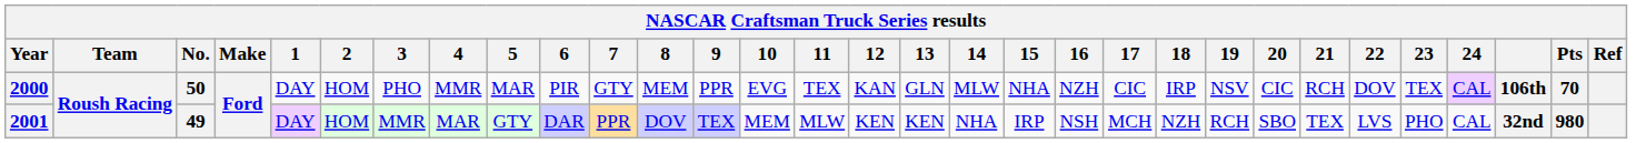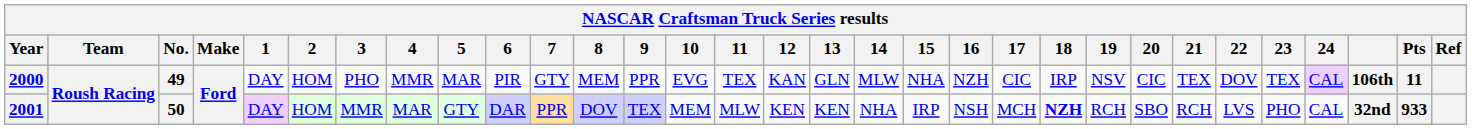 <table class="wikitable" style="text-align:center; font-size:75%">
 <tr>
 <th colspan=45><a href='#'>NASCAR</a> <a href='#'>Craftsman Truck Series</a> results</th>
 </tr>
 <tr>
 <th>Year</th>
 <th>Team</th>
 <th>No.</th>
 <th>Make</th>
 <th>1</th>
 <th>2</th>
 <th>3</th>
 <th>4</th>
 <th>5</th>
 <th>6</th>
 <th>7</th>
 <th>8</th>
 <th>9</th>
 <th>10</th>
 <th>11</th>
 <th>12</th>
 <th>13</th>
 <th>14</th>
 <th>15</th>
 <th>16</th>
 <th>17</th>
 <th>18</th>
 <th>19</th>
 <th>20</th>
 <th>21</th>
 <th>22</th>
 <th>23</th>
 <th>24</th>
 <th></th>
 <th>Pts</th>
 <th>Ref</th>
 </tr>
 <tr>
 <th><a href='#'>2000</a></th>
 <th rowspan=2><a href='#'>Roush Racing</a></th>
-<th>50</th>
+<th>49</th>
 <th rowspan=2><a href='#'>Ford</a></th>
 <td><a href='#'>DAY</a></td>
 <td><a href='#'>HOM</a></td>
 <td><a href='#'>PHO</a></td>
 <td><a href='#'>MMR</a></td>
 <td><a href='#'>MAR</a></td>
 <td><a href='#'>PIR</a></td>
 <td><a href='#'>GTY</a></td>
 <td><a href='#'>MEM</a></td>
 <td><a href='#'>PPR</a></td>
 <td><a href='#'>EVG</a></td>
 <td><a href='#'>TEX</a></td>
 <td><a href='#'>KAN</a></td>
 <td><a href='#'>GLN</a></td>
 <td><a href='#'>MLW</a></td>
 <td><a href='#'>NHA</a></td>
 <td><a href='#'>NZH</a></td>
 <td><a href='#'>CIC</a></td>
 <td><a href='#'>IRP</a></td>
 <td><a href='#'>NSV</a></td>
 <td><a href='#'>CIC</a></td>
-<td><a href='#'>RCH</a></td>
+<td><a href='#'>TEX</a></td>
 <td><a href='#'>DOV</a></td>
 <td><a href='#'>TEX</a></td>
 <td style="background:#EFCFFF;"><a href='#'>CAL</a><br></td>
 <th>106th</th>
-<th>70</th>
+<th>11</th>
 <th></th>
 </tr>
 <tr>
 <th><a href='#'>2001</a></th>
-<th>49</th>
+<th>50</th>
 <td style="background:#EFCFFF;"><a href='#'>DAY</a><br></td>
 <td style="background:#DFFFDF;"><a href='#'>HOM</a><br></td>
 <td style="background:#DFFFDF;"><a href='#'>MMR</a><br></td>
 <td style="background:#DFFFDF;"><a href='#'>MAR</a><br></td>
 <td style="background:#DFFFDF;"><a href='#'>GTY</a><br></td>
 <td style="background:#CFCFFF;"><a href='#'>DAR</a><br></td>
 <td style="background:#FFDF9F;"><a href='#'>PPR</a><br></td>
 <td style="background:#CFCFFF;"><a href='#'>DOV</a><br></td>
 <td style="background:#CFCFFF;"><a href='#'>TEX</a><br></td>
 <td><a href='#'>MEM</a></td>
 <td><a href='#'>MLW</a></td>
 <td><a href='#'>KEN</a></td>
 <td><a href='#'>KEN</a></td>
 <td><a href='#'>NHA</a></td>
 <td><a href='#'>IRP</a></td>
 <td><a href='#'>NSH</a></td>
 <td><a href='#'>MCH</a></td>
-<td><a href='#'>NZH</a></td>
+<td><strong><a href='#'>NZH</a></strong></td>
 <td><a href='#'>RCH</a></td>
 <td><a href='#'>SBO</a></td>
-<td><a href='#'>TEX</a></td>
+<td><a href='#'>RCH</a></td>
 <td><a href='#'>LVS</a></td>
 <td><a href='#'>PHO</a></td>
 <td><a href='#'>CAL</a></td>
 <th>32nd</th>
-<th>980</th>
+<th>933</th>
 <th></th>
 </tr>
 </table>
